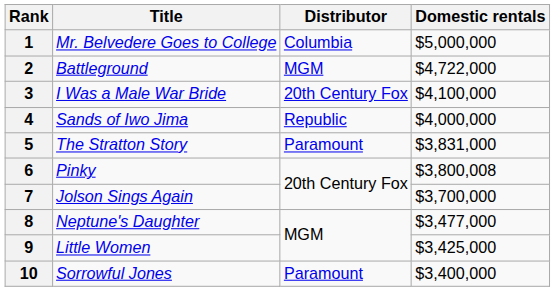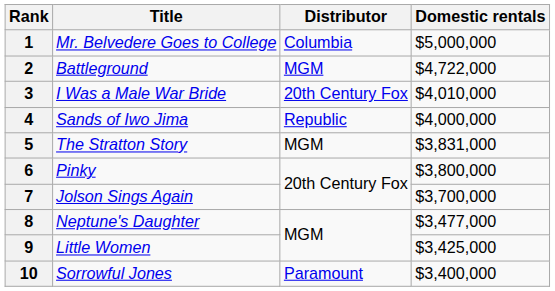 <table class="wikitable sortable" style="margin:auto; margin:auto;">
 <tr>
 <th>Rank</th>
 <th>Title</th>
 <th>Distributor</th>
 <th>Domestic rentals</th>
 </tr>
 <tr>
 <th style="text-align:center;"><strong>1</strong></th>
 <td><em><a href='#'>Mr. Belvedere Goes to College</a></em></td>
 <td><a href='#'>Columbia</a></td>
 <td>$5,000,000</td>
 </tr>
 <tr>
 <th style="text-align:center;"><strong>2</strong></th>
 <td><em><a href='#'>Battleground</a></em></td>
 <td><a href='#'>MGM</a></td>
 <td>$4,722,000</td>
 </tr>
 <tr>
 <th style="text-align:center;"><strong>3</strong></th>
 <td><em><a href='#'>I Was a Male War Bride</a></em></td>
 <td><a href='#'>20th Century Fox</a></td>
-<td>$4,100,000</td>
+<td>$4,010,000</td>
 </tr>
 <tr>
 <th style="text-align:center;"><strong>4</strong></th>
 <td><em><a href='#'>Sands of Iwo Jima</a></em></td>
 <td><a href='#'>Republic</a></td>
 <td>$4,000,000</td>
 </tr>
 <tr>
 <th style="text-align:center;"><strong>5</strong></th>
 <td><em><a href='#'>The Stratton Story</a></em></td>
-<td><a href='#'>Paramount</a></td>
+<td>MGM</td>
 <td>$3,831,000</td>
 </tr>
 <tr>
 <th style="text-align:center;"><strong>6</strong></th>
 <td><em><a href='#'>Pinky</a></em></td>
 <td rowspan="2">20th Century Fox</td>
-<td>$3,800,008</td>
+<td>$3,800,000</td>
 </tr>
 <tr>
 <th style="text-align:center;"><strong>7</strong></th>
 <td><em><a href='#'>Jolson Sings Again</a></em></td>
 <td>$3,700,000</td>
 </tr>
 <tr>
 <th style="text-align:center;"><strong>8</strong></th>
 <td><em><a href='#'>Neptune's Daughter</a></em></td>
 <td rowspan="2">MGM</td>
 <td>$3,477,000</td>
 </tr>
 <tr>
 <th style="text-align:center;"><strong>9</strong></th>
 <td><em><a href='#'>Little Women</a></em></td>
 <td>$3,425,000</td>
 </tr>
 <tr>
 <th style="text-align:center;"><strong>10</strong></th>
 <td><em><a href='#'>Sorrowful Jones</a></em></td>
 <td><a href='#'>Paramount</a></td>
 <td>$3,400,000</td>
 </tr>
 </table>
